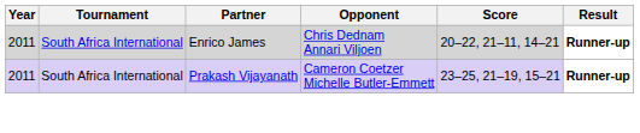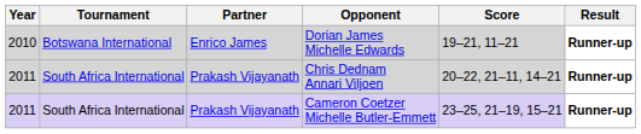 <table class="sortable wikitable" style="font-size: 90%;">
 <tr>
 <th>Year</th>
 <th>Tournament</th>
 <th>Partner</th>
 <th>Opponent</th>
 <th>Score</th>
 <th>Result</th>
 </tr>
 <tr style="background:#D5D5D5">
+<td align="center">2010</td>
+<td align="left"><a href='#'>Botswana International</a></td>
+<td align="left"> <a href='#'>Enrico James</a></td>
+<td align="left"> <a href='#'>Dorian James</a><br> <a href='#'>Michelle Edwards</a></td>
+<td align="left">19–21, 11–21</td>
+<td style="text-align:left; background:white"> <strong>Runner-up</strong></td>
+</tr>
+<tr style="background:#D5D5D5">
 <td align="center">2011</td>
 <td align="left"><a href='#'>South Africa International</a></td>
-<td align="left"> Enrico James</td>
+<td align="left"> <a href='#'>Prakash Vijayanath</a></td>
 <td align="left"> <a href='#'>Chris Dednam</a><br> <a href='#'>Annari Viljoen</a></td>
 <td align="left">20–22, 21–11, 14–21</td>
 <td style="text-align:left; background:white"> <strong>Runner-up</strong></td>
 </tr>
 <tr style="background:#D8CEF6">
 <td align="center">2011</td>
 <td align="left">South Africa International</td>
 <td align="left"> <a href='#'>Prakash Vijayanath</a></td>
 <td align="left"> <a href='#'>Cameron Coetzer</a><br> <a href='#'>Michelle Butler-Emmett</a></td>
 <td align="left">23–25, 21–19, 15–21</td>
 <td style="text-align:left; background:white"> <strong>Runner-up</strong></td>
 </tr>
 </table>
